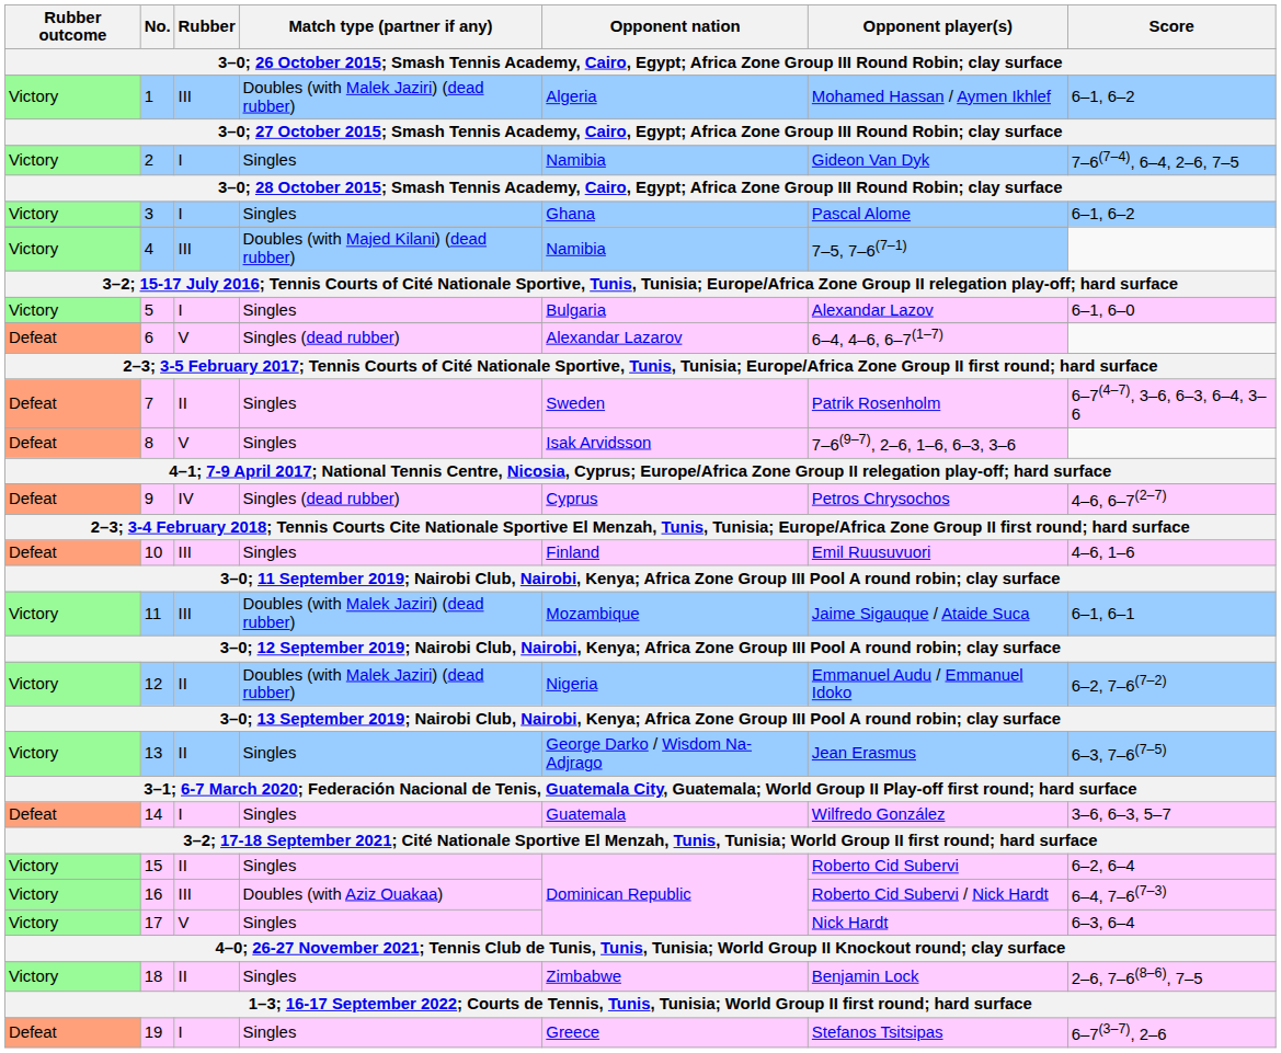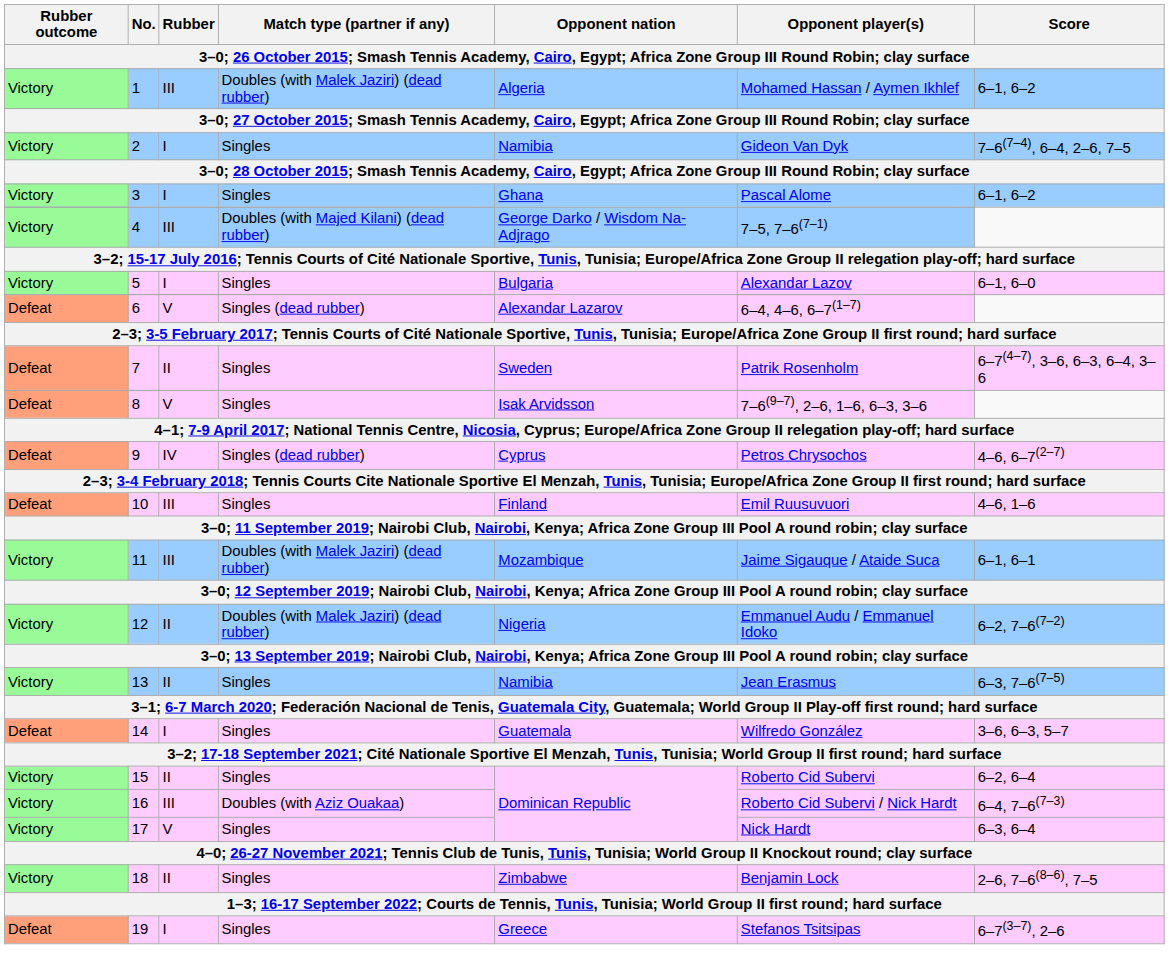 <table class=wikitable>
 <tr>
 <th>Rubber outcome</th>
 <th>No.</th>
 <th>Rubber</th>
 <th>Match type (partner if any)</th>
 <th>Opponent nation</th>
 <th>Opponent player(s)</th>
 <th>Score</th>
 </tr>
 <tr>
 <th colspan=7>3–0; <a href='#'>26 October 2015</a>; Smash Tennis Academy, <a href='#'>Cairo</a>, Egypt; Africa Zone Group III Round Robin; clay surface</th>
 </tr>
 <tr bgcolor=#99CCFF>
 <td bgcolor=98FB98>Victory</td>
 <td>1</td>
 <td>III</td>
 <td>Doubles (with <a href='#'>Malek Jaziri</a>) (<a href='#'>dead rubber</a>)</td>
 <td> <a href='#'>Algeria</a></td>
 <td><a href='#'>Mohamed Hassan</a> / <a href='#'>Aymen Ikhlef</a></td>
 <td>6–1, 6–2</td>
 </tr>
 <tr>
 <th colspan=7>3–0; <a href='#'>27 October 2015</a>; Smash Tennis Academy, <a href='#'>Cairo</a>, Egypt; Africa Zone Group III Round Robin; clay surface</th>
 </tr>
 <tr bgcolor=#99CCFF>
 <td bgcolor=98FB98>Victory</td>
 <td>2</td>
 <td>I</td>
 <td>Singles</td>
 <td> <a href='#'>Namibia</a></td>
 <td><a href='#'>Gideon Van Dyk</a></td>
 <td>7–6<sup>(7–4)</sup>, 6–4, 2–6, 7–5</td>
 </tr>
 <tr>
 <th colspan=7>3–0; <a href='#'>28 October 2015</a>; Smash Tennis Academy, <a href='#'>Cairo</a>, Egypt; Africa Zone Group III Round Robin; clay surface</th>
 </tr>
 <tr bgcolor=#99CCFF>
 <td bgcolor=98FB98>Victory</td>
 <td>3</td>
 <td>I</td>
 <td>Singles</td>
 <td rowspan=2> <a href='#'>Ghana</a></td>
 <td><a href='#'>Pascal Alome</a></td>
 <td>6–1, 6–2</td>
 </tr>
 <tr>
 </tr>
 <tr bgcolor=#99CCFF>
 <td bgcolor=98FB98>Victory</td>
 <td>4</td>
 <td>III</td>
 <td>Doubles (with <a href='#'>Majed Kilani</a>) (<a href='#'>dead rubber</a>)</td>
-<td> <a href='#'>Namibia</a></td>
+<td><a href='#'>George Darko</a> / <a href='#'>Wisdom Na-Adjrago</a></td>
 <td>7–5, 7–6<sup>(7–1)</sup></td>
 </tr>
 <tr>
 <th colspan=7>3–2; <a href='#'>15-17 July 2016</a>; Tennis Courts of Cité Nationale Sportive, <a href='#'>Tunis</a>, Tunisia; Europe/Africa Zone Group II relegation play-off; hard surface</th>
 </tr>
 <tr bgcolor=#FFCCFF>
 <td bgcolor=98FB98>Victory</td>
 <td>5</td>
 <td>I</td>
 <td>Singles</td>
 <td rowspan=2> <a href='#'>Bulgaria</a></td>
 <td><a href='#'>Alexandar Lazov</a></td>
 <td>6–1, 6–0</td>
 </tr>
 <tr>
 </tr>
 <tr bgcolor=#FFCCFF>
 <td bgcolor=FFA07A>Defeat</td>
 <td>6</td>
 <td>V</td>
 <td>Singles (<a href='#'>dead rubber</a>)</td>
 <td><a href='#'>Alexandar Lazarov</a></td>
 <td>6–4, 4–6, 6–7<sup>(1–7)</sup></td>
 </tr>
 <tr>
 <th colspan=7>2–3; <a href='#'>3-5 February 2017</a>; Tennis Courts of Cité Nationale Sportive, <a href='#'>Tunis</a>, Tunisia; Europe/Africa Zone Group II first round; hard surface</th>
 </tr>
 <tr bgcolor=#FFCCFF>
 <td bgcolor=FFA07A>Defeat</td>
 <td>7</td>
 <td>II</td>
 <td>Singles</td>
 <td rowspan=2> <a href='#'>Sweden</a></td>
 <td><a href='#'>Patrik Rosenholm</a></td>
 <td>6–7<sup>(4–7)</sup>, 3–6, 6–3, 6–4, 3–6</td>
 </tr>
 <tr>
 </tr>
 <tr bgcolor=#FFCCFF>
 <td bgcolor=FFA07A>Defeat</td>
 <td>8</td>
 <td>V</td>
 <td>Singles</td>
 <td><a href='#'>Isak Arvidsson</a></td>
 <td>7–6<sup>(9–7)</sup>, 2–6, 1–6, 6–3, 3–6</td>
 </tr>
 <tr>
 <th colspan=7>4–1; <a href='#'>7-9 April 2017</a>; National Tennis Centre, <a href='#'>Nicosia</a>, Cyprus; Europe/Africa Zone Group II relegation play-off; hard surface</th>
 </tr>
 <tr bgcolor=#FFCCFF>
 <td bgcolor=FFA07A>Defeat</td>
 <td>9</td>
 <td>IV</td>
 <td>Singles (<a href='#'>dead rubber</a>)</td>
 <td> <a href='#'>Cyprus</a></td>
 <td><a href='#'>Petros Chrysochos</a></td>
 <td>4–6, 6–7<sup>(2–7)</sup></td>
 </tr>
 <tr>
 <th colspan=7>2–3; <a href='#'>3-4 February 2018</a>; Tennis Courts Cite Nationale Sportive El Menzah, <a href='#'>Tunis</a>, Tunisia; Europe/Africa Zone Group II first round; hard surface</th>
 </tr>
 <tr bgcolor=#FFCCFF>
 <td bgcolor=FFA07A>Defeat</td>
 <td>10</td>
 <td>III</td>
 <td>Singles</td>
 <td> <a href='#'>Finland</a></td>
 <td><a href='#'>Emil Ruusuvuori</a></td>
 <td>4–6, 1–6</td>
 </tr>
 <tr>
 <th colspan=7>3–0; <a href='#'>11 September 2019</a>; Nairobi Club, <a href='#'>Nairobi</a>, Kenya; Africa Zone Group III Pool A round robin; clay surface</th>
 </tr>
 <tr bgcolor=#99CCFF>
 <td bgcolor=98FB98>Victory</td>
 <td>11</td>
 <td>III</td>
 <td>Doubles (with <a href='#'>Malek Jaziri</a>) (<a href='#'>dead rubber</a>)</td>
 <td> <a href='#'>Mozambique</a></td>
 <td><a href='#'>Jaime Sigauque</a> / <a href='#'>Ataide Suca</a></td>
 <td>6–1, 6–1</td>
 </tr>
 <tr>
 <th colspan=7>3–0; <a href='#'>12 September 2019</a>; Nairobi Club, <a href='#'>Nairobi</a>, Kenya; Africa Zone Group III Pool A round robin; clay surface</th>
 </tr>
 <tr bgcolor=#99CCFF>
 <td bgcolor=98FB98>Victory</td>
 <td>12</td>
 <td>II</td>
 <td>Doubles (with <a href='#'>Malek Jaziri</a>) (<a href='#'>dead rubber</a>)</td>
 <td> <a href='#'>Nigeria</a></td>
 <td><a href='#'>Emmanuel Audu</a> / <a href='#'>Emmanuel Idoko</a></td>
 <td>6–2, 7–6<sup>(7–2)</sup></td>
 </tr>
 <tr>
 <th colspan=7>3–0; <a href='#'>13 September 2019</a>; Nairobi Club, <a href='#'>Nairobi</a>, Kenya; Africa Zone Group III Pool A round robin; clay surface</th>
 </tr>
 <tr bgcolor=#99CCFF>
 <td bgcolor=98FB98>Victory</td>
 <td>13</td>
 <td>II</td>
 <td>Singles</td>
-<td><a href='#'>George Darko</a> / <a href='#'>Wisdom Na-Adjrago</a></td>
+<td> <a href='#'>Namibia</a></td>
 <td><a href='#'>Jean Erasmus</a></td>
 <td>6–3, 7–6<sup>(7–5)</sup></td>
 </tr>
 <tr>
 <th colspan=7>3–1; <a href='#'>6-7 March 2020</a>; Federación Nacional de Tenis, <a href='#'>Guatemala City</a>, Guatemala; World Group II Play-off first round; hard surface</th>
 </tr>
 <tr bgcolor=#FFCCFF>
 <td bgcolor=FFA07A>Defeat</td>
 <td>14</td>
 <td>I</td>
 <td>Singles</td>
 <td> <a href='#'>Guatemala</a></td>
 <td><a href='#'>Wilfredo González</a></td>
 <td>3–6, 6–3, 5–7</td>
 </tr>
 <tr>
 <th colspan=7>3–2; <a href='#'>17-18 September 2021</a>; Cité Nationale Sportive El Menzah, <a href='#'>Tunis</a>, Tunisia; World Group II first round; hard surface</th>
 </tr>
 <tr bgcolor=#FFCCFF>
 <td bgcolor=98FB98>Victory</td>
 <td>15</td>
 <td>II</td>
 <td>Singles</td>
 <td rowspan=3> <a href='#'>Dominican Republic</a></td>
 <td><a href='#'>Roberto Cid Subervi</a></td>
 <td>6–2, 6–4</td>
 </tr>
 <tr bgcolor=#FFCCFF>
 <td bgcolor=98FB98>Victory</td>
 <td>16</td>
 <td>III</td>
 <td>Doubles (with <a href='#'>Aziz Ouakaa</a>)</td>
 <td><a href='#'>Roberto Cid Subervi</a> / <a href='#'>Nick Hardt</a></td>
 <td>6–4, 7–6<sup>(7–3)</sup></td>
 </tr>
 <tr bgcolor=#FFCCFF>
 <td bgcolor=98FB98>Victory</td>
 <td>17</td>
 <td>V</td>
 <td>Singles</td>
 <td><a href='#'>Nick Hardt</a></td>
 <td>6–3, 6–4</td>
 </tr>
 <tr>
 <th colspan=7>4–0; <a href='#'>26-27 November 2021</a>; Tennis Club de Tunis, <a href='#'>Tunis</a>, Tunisia; World Group II Knockout round; clay surface</th>
 </tr>
 <tr bgcolor=#FFCCFF>
 <td bgcolor=98FB98>Victory</td>
 <td>18</td>
 <td>II</td>
 <td>Singles</td>
 <td> <a href='#'>Zimbabwe</a></td>
 <td><a href='#'>Benjamin Lock</a></td>
 <td>2–6, 7–6<sup>(8–6)</sup>, 7–5</td>
 </tr>
 <tr>
 <th colspan=7>1–3; <a href='#'>16-17 September 2022</a>; Courts de Tennis, <a href='#'>Tunis</a>, Tunisia; World Group II first round; hard surface</th>
 </tr>
 <tr bgcolor=#FFCCFF>
 <td bgcolor=FFA07A>Defeat</td>
 <td>19</td>
 <td>I</td>
 <td>Singles</td>
 <td> <a href='#'>Greece</a></td>
 <td><a href='#'>Stefanos Tsitsipas</a></td>
 <td>6–7<sup>(3–7)</sup>, 2–6</td>
 </tr>
 </table>
